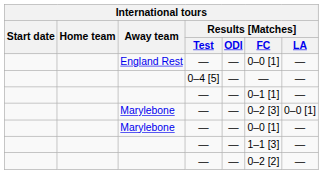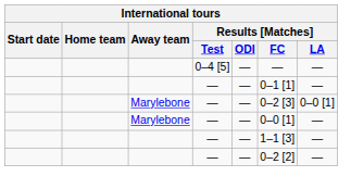 <table class="wikitable">
 <tr>
 <th colspan="7">International tours</th>
 </tr>
 <tr>
 <th rowspan="2">Start date</th>
 <th rowspan="2">Home team</th>
 <th rowspan="2">Away team</th>
 <th colspan="4">Results [Matches]</th>
 </tr>
 <tr>
 <th><a href='#'>Test</a></th>
 <th><a href='#'>ODI</a></th>
 <th><a href='#'>FC</a></th>
 <th><a href='#'>LA</a></th>
-</tr>
-<tr>
-<td><a href='#'></a></td>
-<td></td>
-<td><a href='#'>England Rest</a></td>
-<td ; style="text-align:center">—</td>
-<td ; style="text-align:center">—</td>
-<td>0–0 [1]</td>
-<td ; style="text-align:center">—</td>
 </tr>
 <tr>
 <td><a href='#'></a></td>
 <td></td>
 <td></td>
 <td>0–4 [5]</td>
 <td ; style="text-align:center">—</td>
 <td ; style="text-align:center">—</td>
 <td ; style="text-align:center">—</td>
 </tr>
 <tr>
 <td><a href='#'></a></td>
 <td></td>
 <td></td>
 <td ; style="text-align:center">—</td>
 <td ; style="text-align:center">—</td>
 <td>0–1 [1]</td>
 <td ; style="text-align:center">—</td>
 </tr>
 <tr>
 <td><a href='#'></a></td>
 <td></td>
 <td><a href='#'>Marylebone</a></td>
 <td ; style="text-align:center">—</td>
 <td ; style="text-align:center">—</td>
 <td>0–2 [3]</td>
 <td>0–0 [1]</td>
 </tr>
 <tr>
 <td><a href='#'></a></td>
 <td></td>
 <td><a href='#'>Marylebone</a></td>
 <td ; style="text-align:center">—</td>
 <td ; style="text-align:center">—</td>
 <td>0–0 [1]</td>
 <td ; style="text-align:center">—</td>
 </tr>
 <tr>
 <td><a href='#'></a></td>
 <td></td>
 <td></td>
 <td ; style="text-align:center">—</td>
 <td ; style="text-align:center">—</td>
 <td>1–1 [3]</td>
 <td ; style="text-align:center">—</td>
 </tr>
 <tr>
 <td><a href='#'></a></td>
 <td></td>
 <td></td>
 <td ; style="text-align:center">—</td>
 <td ; style="text-align:center">—</td>
 <td>0–2 [2]</td>
 <td ; style="text-align:center">—</td>
 </tr>
 </table>
